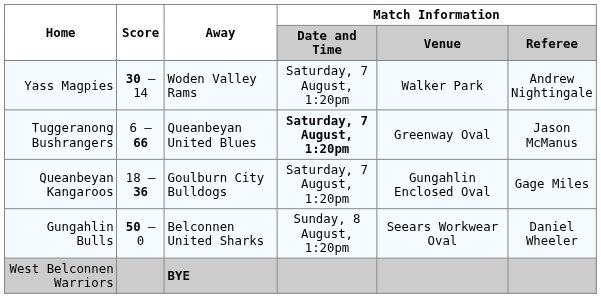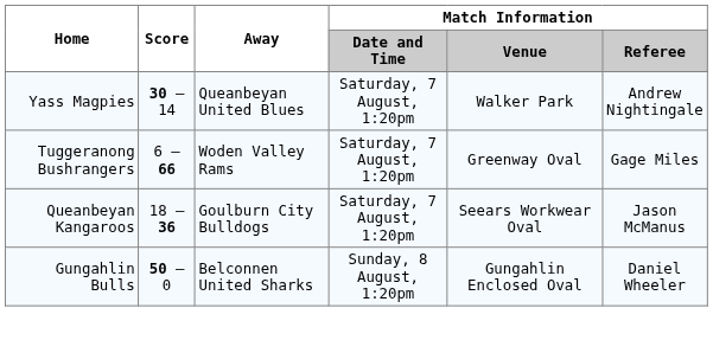 <table border="1" cellpadding="3" cellspacing="0" width="100%" style="border-collapse:collapse;  text-align:center;">
 <tr>
 <th rowspan="2" width="19%">Home</th>
 <th rowspan="2" width="8%">Score</th>
 <th rowspan="2" width="19%">Away</th>
 <th colspan="3">Match Information</th>
 </tr>
 <tr bgcolor="#CCCCCC">
 <th width="17%">Date and Time</th>
 <th width="22%">Venue</th>
 <th width="50%">Referee</th>
 </tr>
 <tr style="text-align:center; background:#f5faff;">
 <td align="right">Yass Magpies </td>
 <td><strong>30</strong> – 14</td>
-<td align="left"> Woden Valley Rams</td>
+<td align="left"> Queanbeyan United Blues</td>
 <td>Saturday, 7 August, 1:20pm</td>
 <td>Walker Park</td>
 <td>Andrew Nightingale</td>
 </tr>
 <tr style="text-align:center; background:#f5faff;">
 <td align="right">Tuggeranong Bushrangers </td>
 <td>6 – <strong>66</strong></td>
-<td align="left"> Queanbeyan United Blues</td>
-<td><strong>Saturday, 7 August, 1:20pm</strong></td>
+<td align="left"> Woden Valley Rams</td>
+<td>Saturday, 7 August, 1:20pm</td>
 <td>Greenway Oval</td>
-<td>Jason McManus</td>
+<td>Gage Miles</td>
 </tr>
 <tr style="text-align:center; background:#f5faff;">
 <td align="right">Queanbeyan Kangaroos </td>
 <td>18 – <strong>36</strong></td>
 <td align="left"> Goulburn City Bulldogs</td>
 <td>Saturday, 7 August, 1:20pm</td>
-<td>Gungahlin Enclosed Oval</td>
-<td>Gage Miles</td>
+<td>Seears Workwear Oval</td>
+<td>Jason McManus</td>
 </tr>
 <tr style="text-align:center; background:#f5faff;">
 <td align="right">Gungahlin Bulls </td>
 <td><strong>50</strong> – 0</td>
 <td align="left"> Belconnen United Sharks</td>
 <td>Sunday, 8 August, 1:20pm</td>
-<td>Seears Workwear Oval</td>
+<td>Gungahlin Enclosed Oval</td>
 <td>Daniel Wheeler</td>
 </tr>
-<tr style="text-align:center; background:#CCCCCC;">
-<td align="right">West Belconnen Warriors </td>
-<td></td>
-<td align="left"><strong>BYE</strong></td>
-<td></td>
-<td></td>
-<td></td>
-</tr>
 </table>
